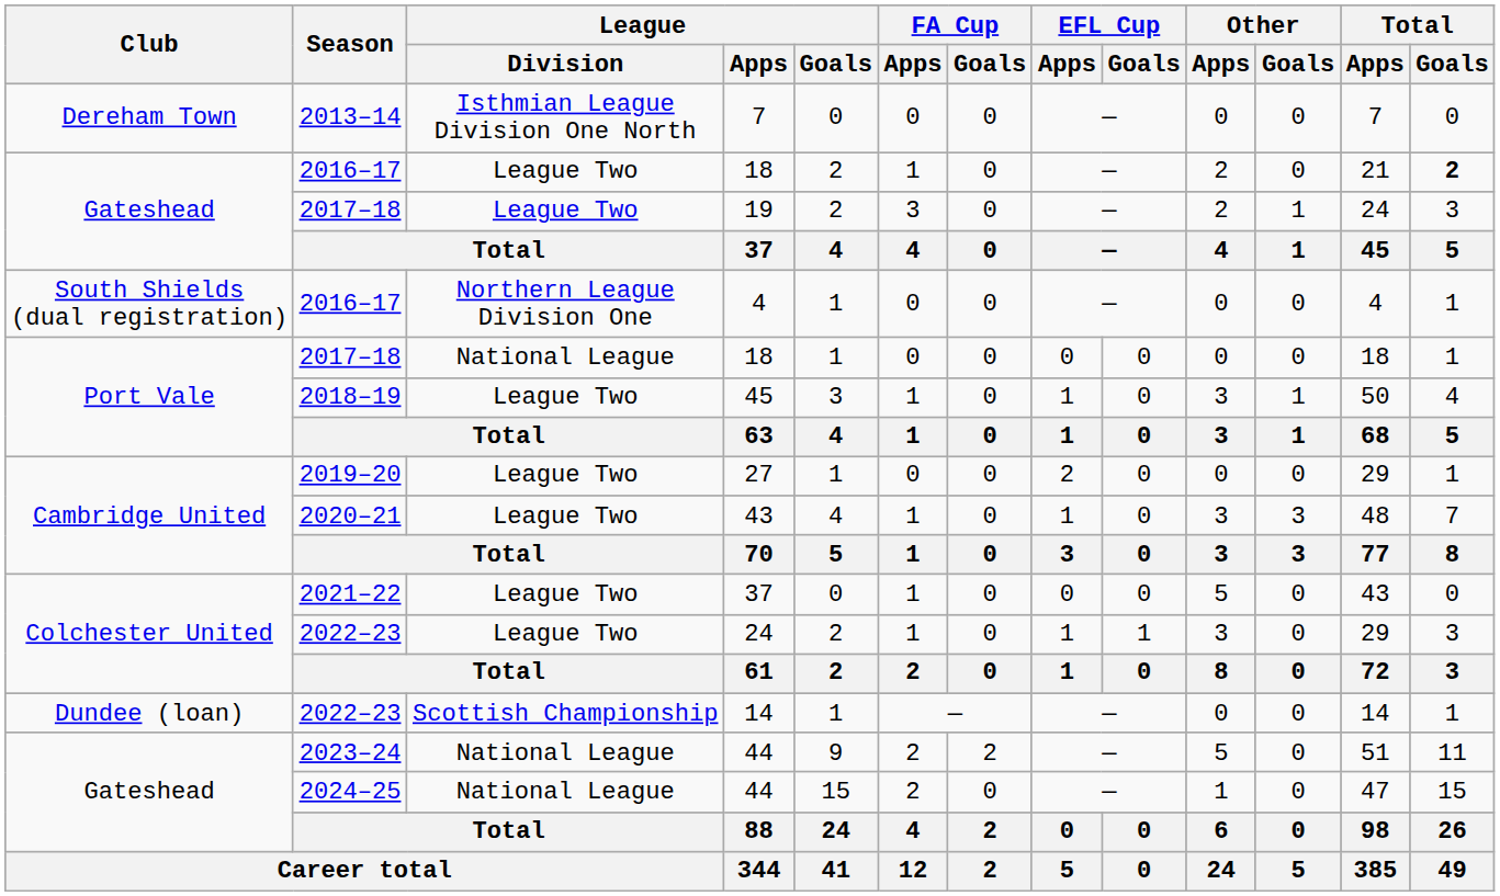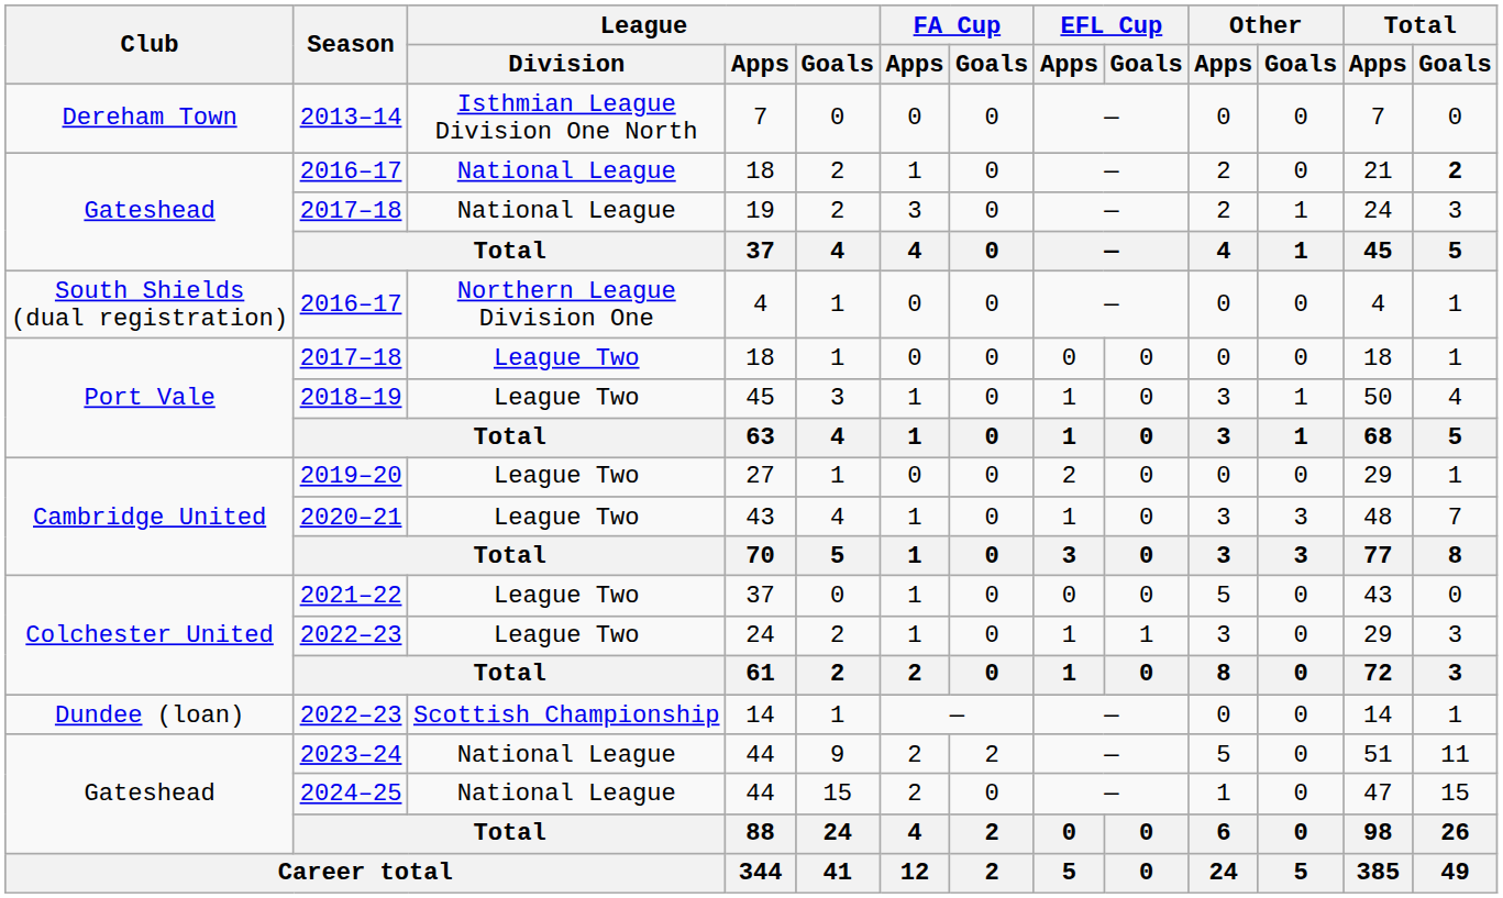 <table class=wikitable style=text-align:center>
 <tr>
 <th rowspan="2">Club</th>
 <th rowspan="2">Season</th>
 <th colspan="3">League</th>
 <th colspan="2"><a href='#'>FA Cup</a></th>
 <th colspan="2"><a href='#'>EFL Cup</a></th>
 <th colspan="2">Other</th>
 <th colspan="2">Total</th>
 </tr>
 <tr>
 <th>Division</th>
 <th>Apps</th>
 <th>Goals</th>
 <th>Apps</th>
 <th>Goals</th>
 <th>Apps</th>
 <th>Goals</th>
 <th>Apps</th>
 <th>Goals</th>
 <th>Apps</th>
 <th>Goals</th>
 </tr>
 <tr>
 <td><a href='#'>Dereham Town</a></td>
 <td><a href='#'>2013–14</a></td>
 <td><a href='#'>Isthmian League</a><br>Division One North</td>
 <td>7</td>
 <td>0</td>
 <td>0</td>
 <td>0</td>
 <td colspan="2">—</td>
 <td>0</td>
 <td>0</td>
 <td>7</td>
 <td>0</td>
 </tr>
 <tr>
 <td rowspan="3"><a href='#'>Gateshead</a></td>
 <td><a href='#'>2016–17</a></td>
-<td>League Two</td>
+<td><a href='#'>National League</a></td>
 <td>18</td>
 <td>2</td>
 <td>1</td>
 <td>0</td>
 <td colspan="2">—</td>
 <td>2</td>
 <td>0</td>
 <td>21</td>
 <td><strong>2</strong></td>
 </tr>
 <tr>
 <td><a href='#'>2017–18</a></td>
-<td><a href='#'>League Two</a></td>
+<td>National League</td>
 <td>19</td>
 <td>2</td>
 <td>3</td>
 <td>0</td>
 <td colspan="2">—</td>
 <td>2</td>
 <td>1</td>
 <td>24</td>
 <td>3</td>
 </tr>
 <tr>
 <th colspan="2">Total</th>
 <th>37</th>
 <th>4</th>
 <th>4</th>
 <th>0</th>
 <th colspan="2">—</th>
 <th>4</th>
 <th>1</th>
 <th>45</th>
 <th>5</th>
 </tr>
 <tr>
 <td><a href='#'>South Shields</a><br>(dual registration)</td>
 <td><a href='#'>2016–17</a></td>
 <td><a href='#'>Northern League</a><br>Division One</td>
 <td>4</td>
 <td>1</td>
 <td>0</td>
 <td>0</td>
 <td colspan="2">—</td>
 <td>0</td>
 <td>0</td>
 <td>4</td>
 <td>1</td>
 </tr>
 <tr>
 <td rowspan="3"><a href='#'>Port Vale</a></td>
 <td><a href='#'>2017–18</a></td>
-<td>National League</td>
+<td><a href='#'>League Two</a></td>
 <td>18</td>
 <td>1</td>
 <td>0</td>
 <td>0</td>
 <td>0</td>
 <td>0</td>
 <td>0</td>
 <td>0</td>
 <td>18</td>
 <td>1</td>
 </tr>
 <tr>
 <td><a href='#'>2018–19</a></td>
 <td>League Two</td>
 <td>45</td>
 <td>3</td>
 <td>1</td>
 <td>0</td>
 <td>1</td>
 <td>0</td>
 <td>3</td>
 <td>1</td>
 <td>50</td>
 <td>4</td>
 </tr>
 <tr>
 <th colspan="2">Total</th>
 <th>63</th>
 <th>4</th>
 <th>1</th>
 <th>0</th>
 <th>1</th>
 <th>0</th>
 <th>3</th>
 <th>1</th>
 <th>68</th>
 <th>5</th>
 </tr>
 <tr>
 <td rowspan="3"><a href='#'>Cambridge United</a></td>
 <td><a href='#'>2019–20</a></td>
 <td>League Two</td>
 <td>27</td>
 <td>1</td>
 <td>0</td>
 <td>0</td>
 <td>2</td>
 <td>0</td>
 <td>0</td>
 <td>0</td>
 <td>29</td>
 <td>1</td>
 </tr>
 <tr>
 <td><a href='#'>2020–21</a></td>
 <td>League Two</td>
 <td>43</td>
 <td>4</td>
 <td>1</td>
 <td>0</td>
 <td>1</td>
 <td>0</td>
 <td>3</td>
 <td>3</td>
 <td>48</td>
 <td>7</td>
 </tr>
 <tr>
 <th colspan="2">Total</th>
 <th>70</th>
 <th>5</th>
 <th>1</th>
 <th>0</th>
 <th>3</th>
 <th>0</th>
 <th>3</th>
 <th>3</th>
 <th>77</th>
 <th>8</th>
 </tr>
 <tr>
 <td rowspan="3"><a href='#'>Colchester United</a></td>
 <td><a href='#'>2021–22</a></td>
 <td>League Two</td>
 <td>37</td>
 <td>0</td>
 <td>1</td>
 <td>0</td>
 <td>0</td>
 <td>0</td>
 <td>5</td>
 <td>0</td>
 <td>43</td>
 <td>0</td>
 </tr>
 <tr>
 <td><a href='#'>2022–23</a></td>
 <td>League Two</td>
 <td>24</td>
 <td>2</td>
 <td>1</td>
 <td>0</td>
 <td>1</td>
 <td>1</td>
 <td>3</td>
 <td>0</td>
 <td>29</td>
 <td>3</td>
 </tr>
 <tr>
 <th colspan="2">Total</th>
 <th>61</th>
 <th>2</th>
 <th>2</th>
 <th>0</th>
 <th>1</th>
 <th>0</th>
 <th>8</th>
 <th>0</th>
 <th>72</th>
 <th>3</th>
 </tr>
 <tr>
 <td><a href='#'>Dundee</a> (loan)</td>
 <td><a href='#'>2022–23</a></td>
 <td><a href='#'>Scottish Championship</a></td>
 <td>14</td>
 <td>1</td>
 <td colspan="2">—</td>
 <td colspan="2">—</td>
 <td>0</td>
 <td>0</td>
 <td>14</td>
 <td>1</td>
 </tr>
 <tr>
 <td rowspan="3">Gateshead</td>
 <td><a href='#'>2023–24</a></td>
 <td>National League</td>
 <td>44</td>
 <td>9</td>
 <td>2</td>
 <td>2</td>
 <td colspan="2">—</td>
 <td>5</td>
 <td>0</td>
 <td>51</td>
 <td>11</td>
 </tr>
 <tr>
 <td><a href='#'>2024–25</a></td>
 <td>National League</td>
 <td>44</td>
 <td>15</td>
 <td>2</td>
 <td>0</td>
 <td colspan="2">—</td>
 <td>1</td>
 <td>0</td>
 <td>47</td>
 <td>15</td>
 </tr>
 <tr>
 <th colspan="2">Total</th>
 <th>88</th>
 <th>24</th>
 <th>4</th>
 <th>2</th>
 <th>0</th>
 <th>0</th>
 <th>6</th>
 <th>0</th>
 <th>98</th>
 <th>26</th>
 </tr>
 <tr>
 <th colspan="3">Career total</th>
 <th>344</th>
 <th>41</th>
 <th>12</th>
 <th>2</th>
 <th>5</th>
 <th>0</th>
 <th>24</th>
 <th>5</th>
 <th>385</th>
 <th>49</th>
 </tr>
 </table>
